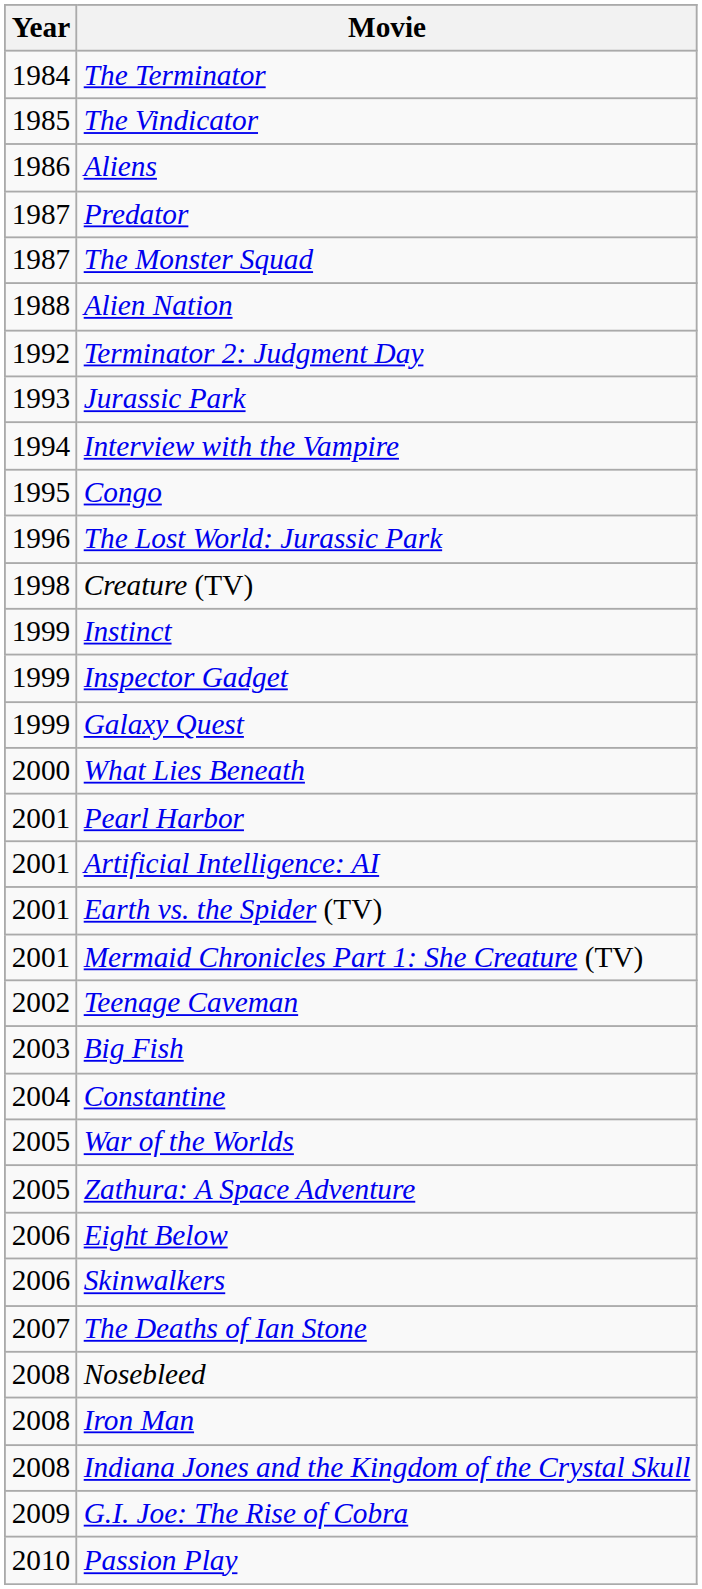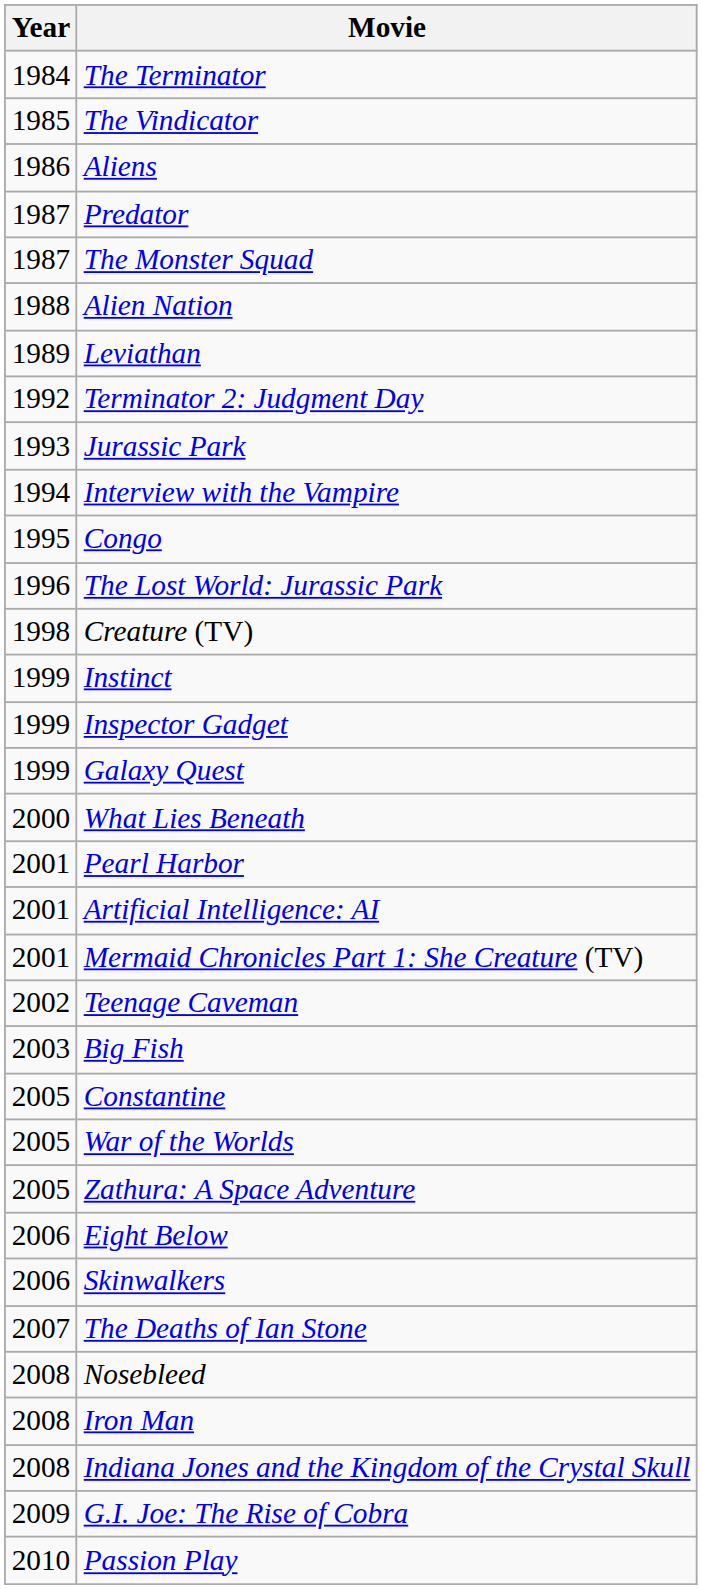 <table class="wikitable sortable">
 <tr>
 <th>Year</th>
 <th>Movie</th>
 </tr>
 <tr>
 <td>1984</td>
 <td><em><a href='#'>The Terminator</a></em></td>
 </tr>
 <tr>
 <td>1985</td>
 <td><a href='#'><em>The Vindicator</em></a></td>
 </tr>
 <tr>
 <td>1986</td>
 <td><a href='#'><em>Aliens</em></a></td>
 </tr>
 <tr>
 <td>1987</td>
 <td><a href='#'><em>Predator</em></a></td>
 </tr>
 <tr>
 <td>1987</td>
 <td><em><a href='#'>The Monster Squad</a></em></td>
 </tr>
 <tr>
 <td>1988</td>
 <td><a href='#'><em>Alien Nation</em></a></td>
+</tr>
+<tr>
+<td>1989</td>
+<td><a href='#'><em>Leviathan</em></a></td>
 </tr>
 <tr>
 <td>1992</td>
 <td><em><a href='#'>Terminator 2: Judgment Day</a></em></td>
 </tr>
 <tr>
 <td>1993</td>
 <td><a href='#'><em>Jurassic Park</em></a></td>
 </tr>
 <tr>
 <td>1994</td>
 <td><a href='#'><em>Interview with the Vampire</em></a></td>
 </tr>
 <tr>
 <td>1995</td>
 <td><a href='#'><em>Congo</em></a></td>
 </tr>
 <tr>
 <td>1996</td>
 <td><em><a href='#'>The Lost World: Jurassic Park</a></em></td>
 </tr>
 <tr>
 <td>1998</td>
 <td><em>Creature</em> (TV)</td>
 </tr>
 <tr>
 <td>1999</td>
 <td><a href='#'><em>Instinct</em></a></td>
 </tr>
 <tr>
 <td>1999</td>
 <td><a href='#'><em>Inspector Gadget</em></a></td>
 </tr>
 <tr>
 <td>1999</td>
 <td><em><a href='#'>Galaxy Quest</a></em></td>
 </tr>
 <tr>
 <td>2000</td>
 <td><em><a href='#'>What Lies Beneath</a></em></td>
 </tr>
 <tr>
 <td>2001</td>
 <td><em><a href='#'>Pearl Harbor</a></em></td>
 </tr>
 <tr>
 <td>2001</td>
 <td><em><a href='#'>Artificial Intelligence: AI</a></em></td>
 </tr>
 <tr>
 <td>2001</td>
-<td><em><a href='#'>Earth vs. the Spider</a></em> (TV)</td>
-</tr>
-<tr>
-<td>2001</td>
 <td><a href='#'><em>Mermaid Chronicles Part 1: She Creature</em></a> (TV)</td>
 </tr>
 <tr>
 <td>2002</td>
 <td><a href='#'><em>Teenage Caveman</em></a></td>
 </tr>
 <tr>
 <td>2003</td>
 <td><em><a href='#'>Big Fish</a></em></td>
 </tr>
 <tr>
-<td>2004</td>
+<td>2005</td>
 <td><a href='#'><em>Constantine</em></a></td>
 </tr>
 <tr>
 <td>2005</td>
 <td><a href='#'><em>War of the Worlds</em></a></td>
 </tr>
 <tr>
 <td>2005</td>
 <td><em><a href='#'>Zathura: A Space Adventure</a></em></td>
 </tr>
 <tr>
 <td>2006</td>
 <td><em><a href='#'>Eight Below</a></em></td>
 </tr>
 <tr>
 <td>2006</td>
 <td><em><a href='#'>Skinwalkers</a></em></td>
 </tr>
 <tr>
 <td>2007</td>
 <td><em><a href='#'>The Deaths of Ian Stone</a></em></td>
 </tr>
 <tr>
 <td>2008</td>
 <td><em>Nosebleed</em></td>
 </tr>
 <tr>
 <td>2008</td>
 <td><a href='#'><em>Iron Man</em></a></td>
 </tr>
 <tr>
 <td>2008</td>
 <td><em><a href='#'>Indiana Jones and the Kingdom of the Crystal Skull</a></em></td>
 </tr>
 <tr>
 <td>2009</td>
 <td><em><a href='#'>G.I. Joe: The Rise of Cobra</a></em></td>
 </tr>
 <tr>
 <td>2010</td>
 <td><em><a href='#'>Passion Play</a></em></td>
 </tr>
 </table>
